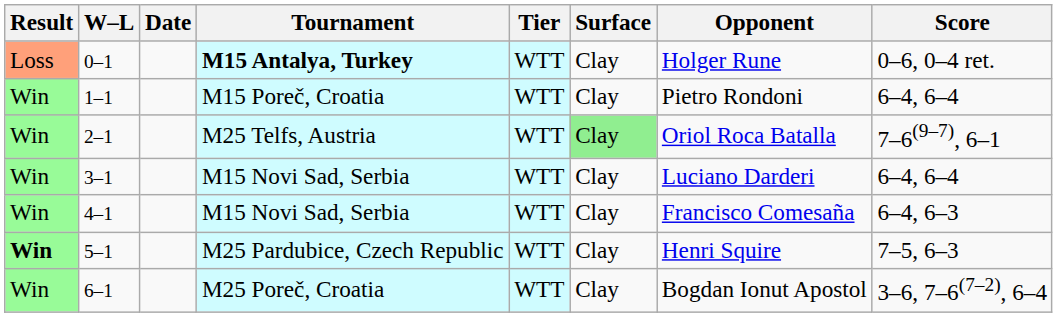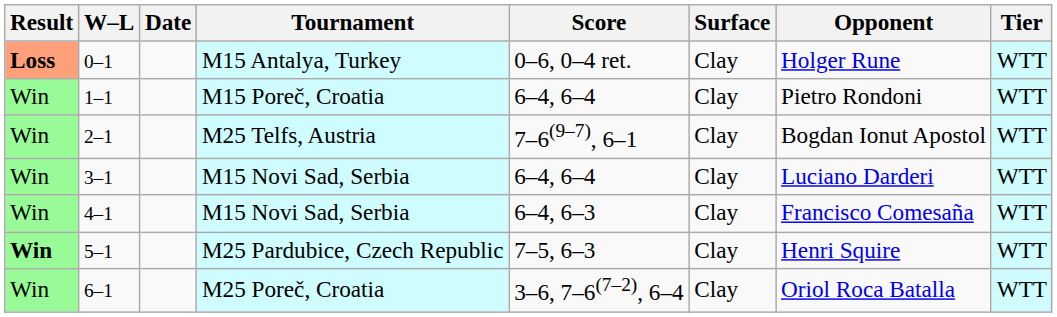 <table class="sortable wikitable">
 <tr>
 <th>Result</th>
 <th class="unsortable">W–L</th>
 <th>Date</th>
 <th>Tournament</th>
-<th>Tier</th>
+<th class="unsortable">Score</th>
 <th>Surface</th>
 <th>Opponent</th>
-<th class="unsortable">Score</th>
+<th>Tier</th>
 </tr>
 <tr>
-<td bgcolor=ffa07a>Loss</td>
+<td bgcolor=ffa07a><strong>Loss</strong></td>
 <td><small>0–1</small></td>
 <td></td>
-<td style="background:#cffcff;"><strong>M15 Antalya, Turkey</strong></td>
-<td style="background:#cffcff;">WTT</td>
+<td style="background:#cffcff;">M15 Antalya, Turkey</td>
+<td>0–6, 0–4 ret.</td>
 <td>Clay</td>
 <td> <a href='#'>Holger Rune</a></td>
-<td>0–6, 0–4 ret.</td>
+<td style="background:#cffcff;">WTT</td>
 </tr>
 <tr>
 <td bgcolor=98fb98>Win</td>
 <td><small>1–1</small></td>
 <td></td>
 <td style="background:#cffcff;">M15 Poreč, Croatia</td>
-<td style="background:#cffcff;">WTT</td>
+<td>6–4, 6–4</td>
 <td>Clay</td>
 <td> Pietro Rondoni</td>
-<td>6–4, 6–4</td>
+<td style="background:#cffcff;">WTT</td>
 </tr>
 <tr>
 <td bgcolor=98fb98>Win</td>
 <td><small>2–1</small></td>
 <td></td>
 <td style="background:#cffcff;">M25 Telfs, Austria</td>
+<td>7–6<sup>(9–7)</sup>, 6–1</td>
+<td>Clay</td>
+<td> Bogdan Ionut Apostol</td>
 <td style="background:#cffcff;">WTT</td>
-<td style="background: lightgreen;">Clay</td>
-<td> <a href='#'>Oriol Roca Batalla</a></td>
-<td>7–6<sup>(9–7)</sup>, 6–1</td>
 </tr>
 <tr>
 <td bgcolor=98fb98>Win</td>
 <td><small>3–1</small></td>
 <td></td>
 <td style="background:#cffcff;">M15 Novi Sad, Serbia</td>
-<td style="background:#cffcff;">WTT</td>
+<td>6–4, 6–4</td>
 <td>Clay</td>
 <td> <a href='#'>Luciano Darderi</a></td>
-<td>6–4, 6–4</td>
+<td style="background:#cffcff;">WTT</td>
 </tr>
 <tr>
 <td bgcolor=98fb98>Win</td>
 <td><small>4–1</small></td>
 <td></td>
 <td style="background:#cffcff;">M15 Novi Sad, Serbia</td>
-<td style="background:#cffcff;">WTT</td>
+<td>6–4, 6–3</td>
 <td>Clay</td>
 <td> <a href='#'>Francisco Comesaña</a></td>
-<td>6–4, 6–3</td>
+<td style="background:#cffcff;">WTT</td>
 </tr>
 <tr>
 <td bgcolor=98fb98><strong>Win</strong></td>
 <td><small>5–1</small></td>
 <td></td>
 <td style="background:#cffcff;">M25 Pardubice, Czech Republic</td>
-<td style="background:#cffcff;">WTT</td>
+<td>7–5, 6–3</td>
 <td>Clay</td>
 <td> <a href='#'>Henri Squire</a></td>
-<td>7–5, 6–3</td>
+<td style="background:#cffcff;">WTT</td>
 </tr>
 <tr>
 <td bgcolor=98fb98>Win</td>
 <td><small>6–1</small></td>
 <td></td>
 <td style="background:#cffcff;">M25 Poreč, Croatia</td>
+<td>3–6, 7–6<sup>(7–2)</sup>, 6–4</td>
+<td>Clay</td>
+<td> <a href='#'>Oriol Roca Batalla</a></td>
 <td style="background:#cffcff;">WTT</td>
-<td>Clay</td>
-<td> Bogdan Ionut Apostol</td>
-<td>3–6, 7–6<sup>(7–2)</sup>, 6–4</td>
 </tr>
 </table>
